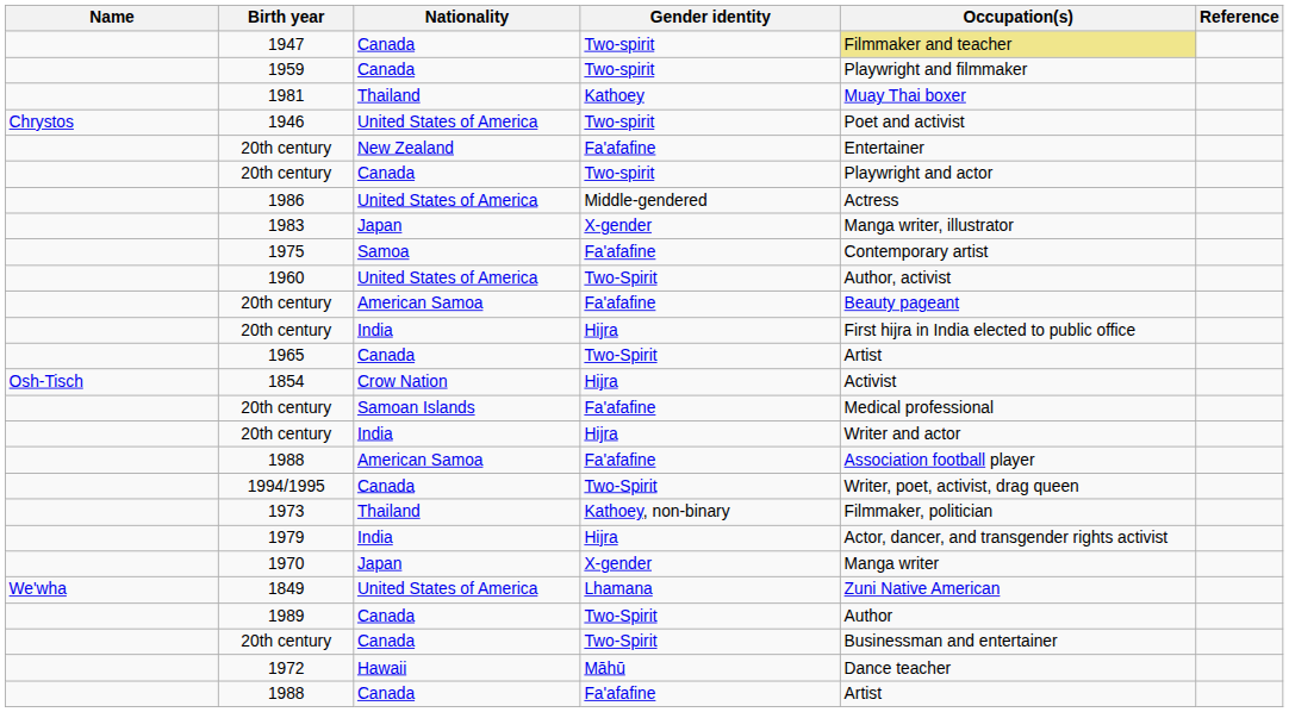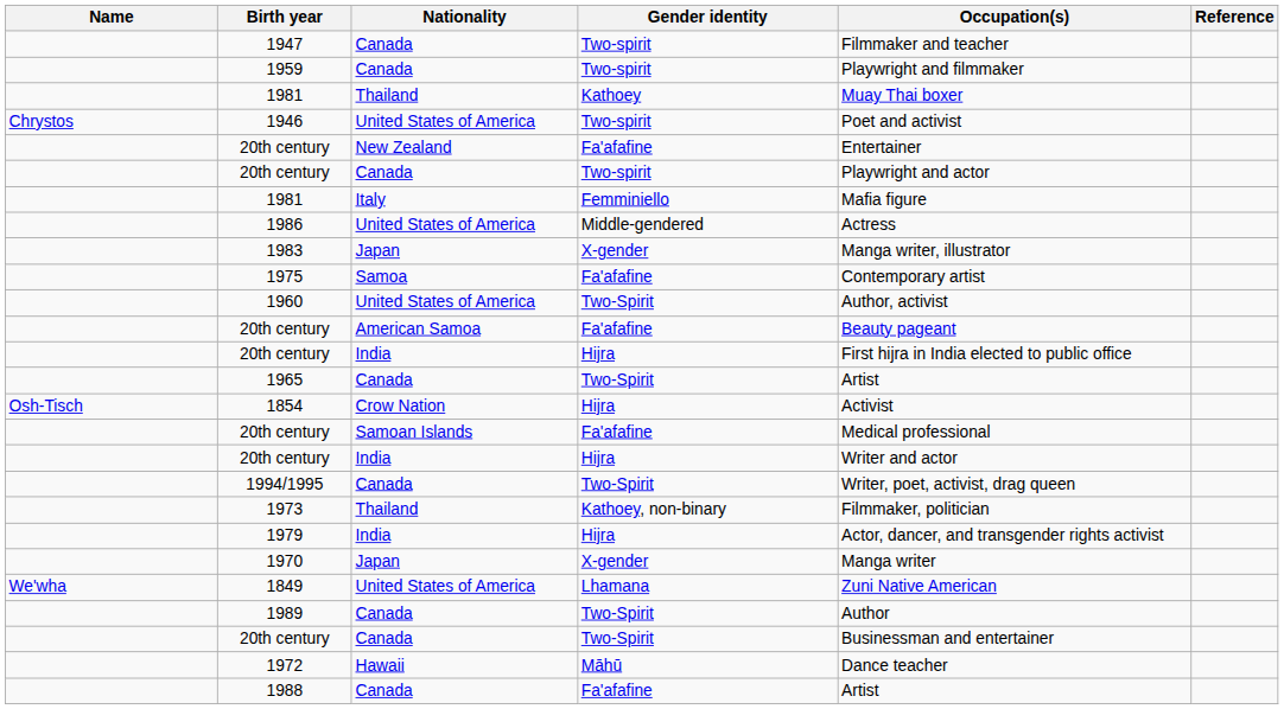 <table class="wikitable sortable plainrowheaders">
 <tr>
 <th style="width:18%;">Name</th>
 <th style="width:11%;">Birth year</th>
 <th style="width:19%;">Nationality</th>
 <th style="width:22%;">Gender identity</th>
 <th style="width:30%;" class="unsortable">Occupation(s)</th>
 <th style="width:10%;" class="unsortable">Reference</th>
 </tr>
 <tr>
 <td></td>
 <td align=center>1947</td>
 <td><a href='#'>Canada</a></td>
 <td><a href='#'>Two-spirit</a></td>
-<td style="background: khaki;">Filmmaker and teacher</td>
+<td>Filmmaker and teacher</td>
 <td></td>
 </tr>
 <tr>
 <td></td>
 <td align=center>1959</td>
 <td><a href='#'>Canada</a></td>
 <td><a href='#'>Two-spirit</a></td>
 <td>Playwright and filmmaker</td>
 <td></td>
 </tr>
 <tr>
 <td></td>
 <td align=center>1981</td>
 <td><a href='#'>Thailand</a></td>
 <td><a href='#'>Kathoey</a></td>
 <td><a href='#'>Muay Thai boxer</a></td>
 <td></td>
 </tr>
 <tr>
 <td><a href='#'>Chrystos</a></td>
 <td align=center>1946</td>
 <td><a href='#'>United States of America</a></td>
 <td><a href='#'>Two-spirit</a></td>
 <td>Poet and activist</td>
 <td></td>
 </tr>
 <tr>
 <td></td>
 <td align=center>20th century</td>
 <td><a href='#'>New Zealand</a></td>
 <td><a href='#'>Fa'afafine</a></td>
 <td>Entertainer</td>
 <td></td>
 </tr>
 <tr>
 <td></td>
 <td align=center>20th century</td>
 <td><a href='#'>Canada</a></td>
 <td><a href='#'>Two-spirit</a></td>
 <td>Playwright and actor</td>
+<td></td>
+</tr>
+<tr>
+<td></td>
+<td align=center>1981</td>
+<td><a href='#'>Italy</a></td>
+<td><a href='#'>Femminiello</a></td>
+<td>Mafia figure</td>
 <td></td>
 </tr>
 <tr>
 <td></td>
 <td align=center>1986</td>
 <td><a href='#'>United States of America</a></td>
 <td>Middle-gendered</td>
 <td>Actress</td>
 <td></td>
 </tr>
 <tr>
 <td></td>
 <td align=center>1983</td>
 <td><a href='#'>Japan</a></td>
 <td><a href='#'>X-gender</a></td>
 <td>Manga writer, illustrator</td>
 <td></td>
 </tr>
 <tr>
 <td></td>
 <td align=center>1975</td>
 <td><a href='#'>Samoa</a></td>
 <td><a href='#'>Fa'afafine</a></td>
 <td>Contemporary artist</td>
 <td></td>
 </tr>
 <tr>
 <td></td>
 <td align=center>1960</td>
 <td><a href='#'>United States of America</a></td>
 <td><a href='#'>Two-Spirit</a></td>
 <td>Author, activist</td>
 <td></td>
 </tr>
 <tr>
 <td></td>
 <td align=center>20th century</td>
 <td><a href='#'>American Samoa</a></td>
 <td><a href='#'>Fa'afafine</a></td>
 <td><a href='#'>Beauty pageant</a></td>
 <td></td>
 </tr>
 <tr>
 <td></td>
 <td align=center>20th century</td>
 <td><a href='#'>India</a></td>
 <td><a href='#'>Hijra</a></td>
 <td>First hijra in India elected to public office</td>
 <td></td>
 </tr>
 <tr>
 <td></td>
 <td align=center>1965</td>
 <td><a href='#'>Canada</a></td>
 <td><a href='#'>Two-Spirit</a></td>
 <td>Artist</td>
 <td></td>
 </tr>
 <tr>
 <td><a href='#'>Osh-Tisch</a></td>
 <td align=center>1854</td>
 <td><a href='#'>Crow Nation</a></td>
 <td><a href='#'>Hijra</a></td>
 <td>Activist</td>
 <td></td>
 </tr>
 <tr>
 <td></td>
 <td align=center>20th century</td>
 <td><a href='#'>Samoan Islands</a></td>
 <td><a href='#'>Fa'afafine</a></td>
 <td>Medical professional</td>
 <td></td>
 </tr>
 <tr>
 <td></td>
 <td align=center>20th century</td>
 <td><a href='#'>India</a></td>
 <td><a href='#'>Hijra</a></td>
 <td>Writer and actor</td>
 <td></td>
 </tr>
 <tr>
 <td></td>
-<td align=center>1988</td>
-<td><a href='#'>American Samoa</a></td>
-<td><a href='#'>Fa'afafine</a></td>
-<td><a href='#'>Association football</a> player</td>
-<td></td>
-</tr>
-<tr>
-<td></td>
 <td align=center>1994/1995</td>
 <td><a href='#'>Canada</a></td>
 <td><a href='#'>Two-Spirit</a></td>
 <td>Writer, poet, activist, drag queen</td>
 <td></td>
 </tr>
 <tr>
 <td></td>
 <td align=center>1973</td>
 <td><a href='#'>Thailand</a></td>
 <td><a href='#'>Kathoey</a>, non-binary</td>
 <td>Filmmaker, politician</td>
 <td></td>
 </tr>
 <tr>
 <td></td>
 <td align=center>1979</td>
 <td><a href='#'>India</a></td>
 <td><a href='#'>Hijra</a></td>
 <td>Actor, dancer, and transgender rights activist</td>
 <td></td>
 </tr>
 <tr>
 <td></td>
 <td align=center>1970</td>
 <td><a href='#'>Japan</a></td>
 <td><a href='#'>X-gender</a></td>
 <td>Manga writer</td>
 <td></td>
 </tr>
 <tr>
 <td><a href='#'>We'wha</a></td>
 <td align=center>1849</td>
 <td><a href='#'>United States of America</a></td>
 <td><a href='#'>Lhamana</a></td>
 <td><a href='#'>Zuni Native American</a></td>
 <td></td>
 </tr>
 <tr>
 <td></td>
 <td align=center>1989</td>
 <td><a href='#'>Canada</a></td>
 <td><a href='#'>Two-Spirit</a></td>
 <td>Author</td>
 <td></td>
 </tr>
 <tr>
 <td></td>
 <td align=center>20th century</td>
 <td><a href='#'>Canada</a></td>
 <td><a href='#'>Two-Spirit</a></td>
 <td>Businessman and entertainer</td>
 <td></td>
 </tr>
 <tr>
 <td></td>
 <td align=center>1972</td>
 <td><a href='#'>Hawaii</a></td>
 <td><a href='#'>Māhū</a></td>
 <td>Dance teacher</td>
 <td></td>
 </tr>
 <tr>
 <td></td>
 <td align=center>1988</td>
 <td><a href='#'>Canada</a></td>
 <td><a href='#'>Fa'afafine</a></td>
 <td>Artist</td>
 <td></td>
 </tr>
 </table>
